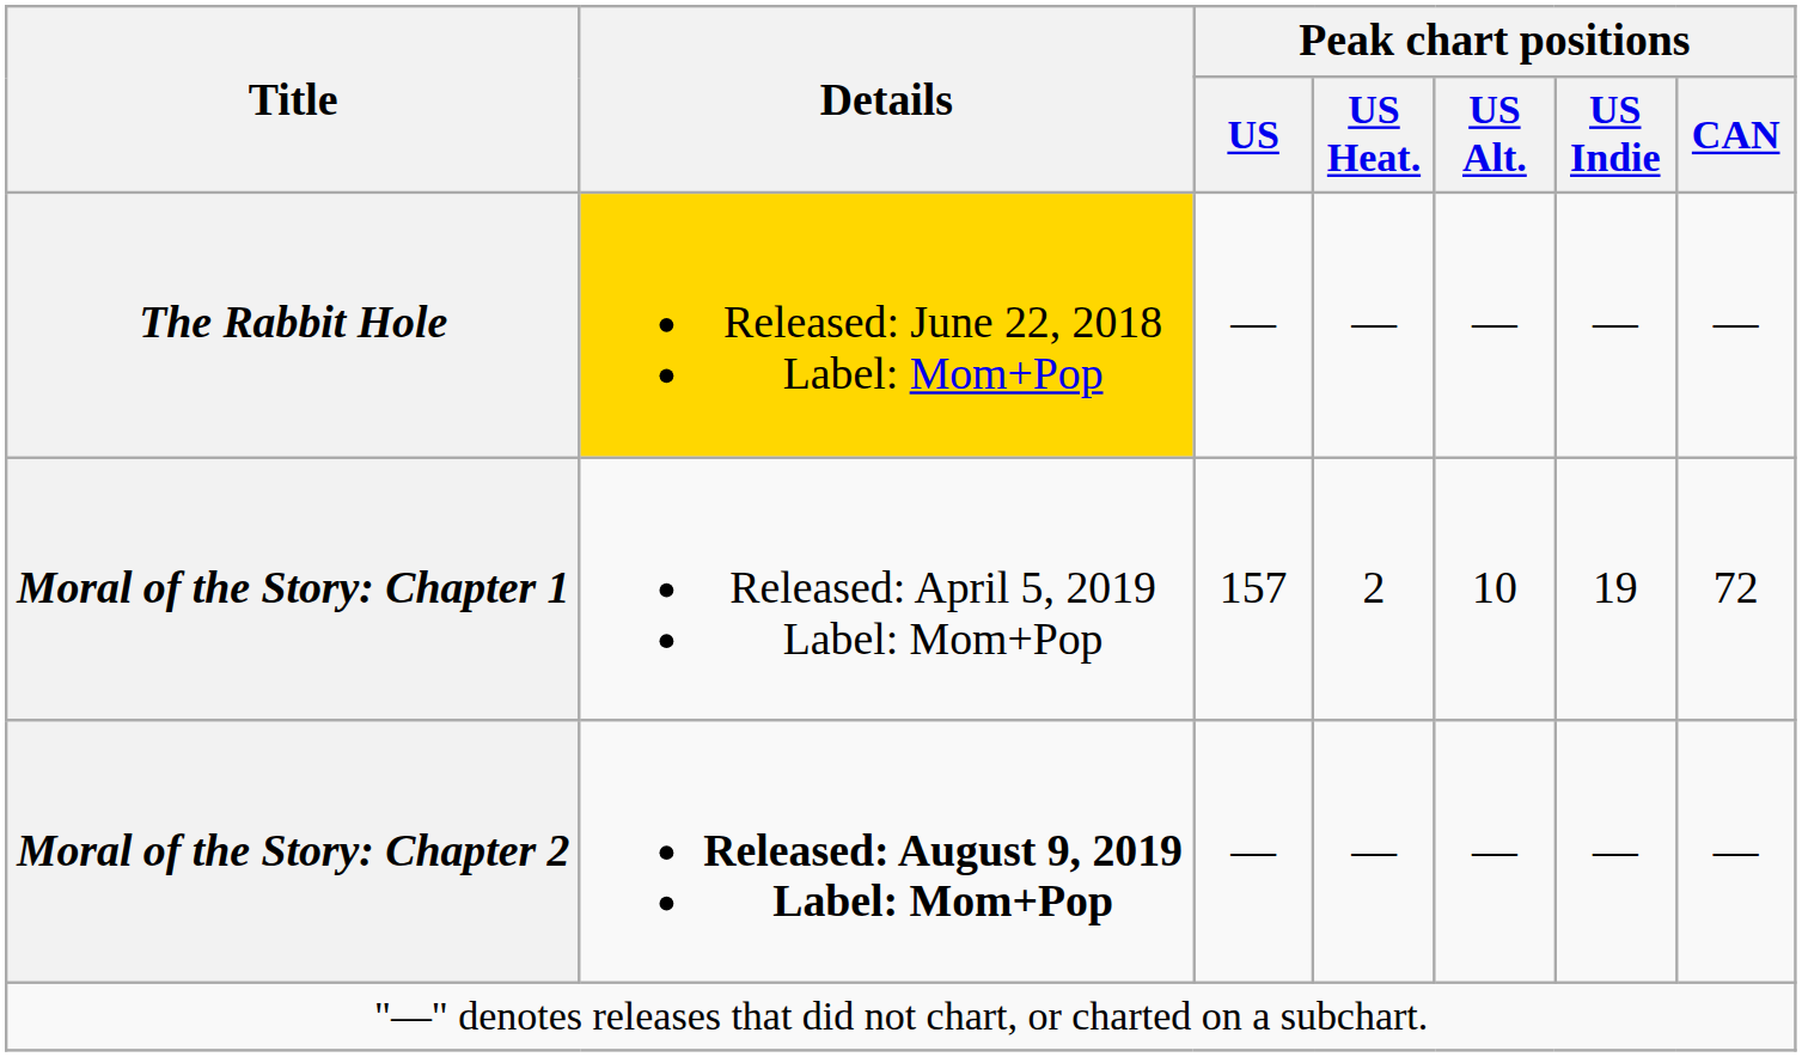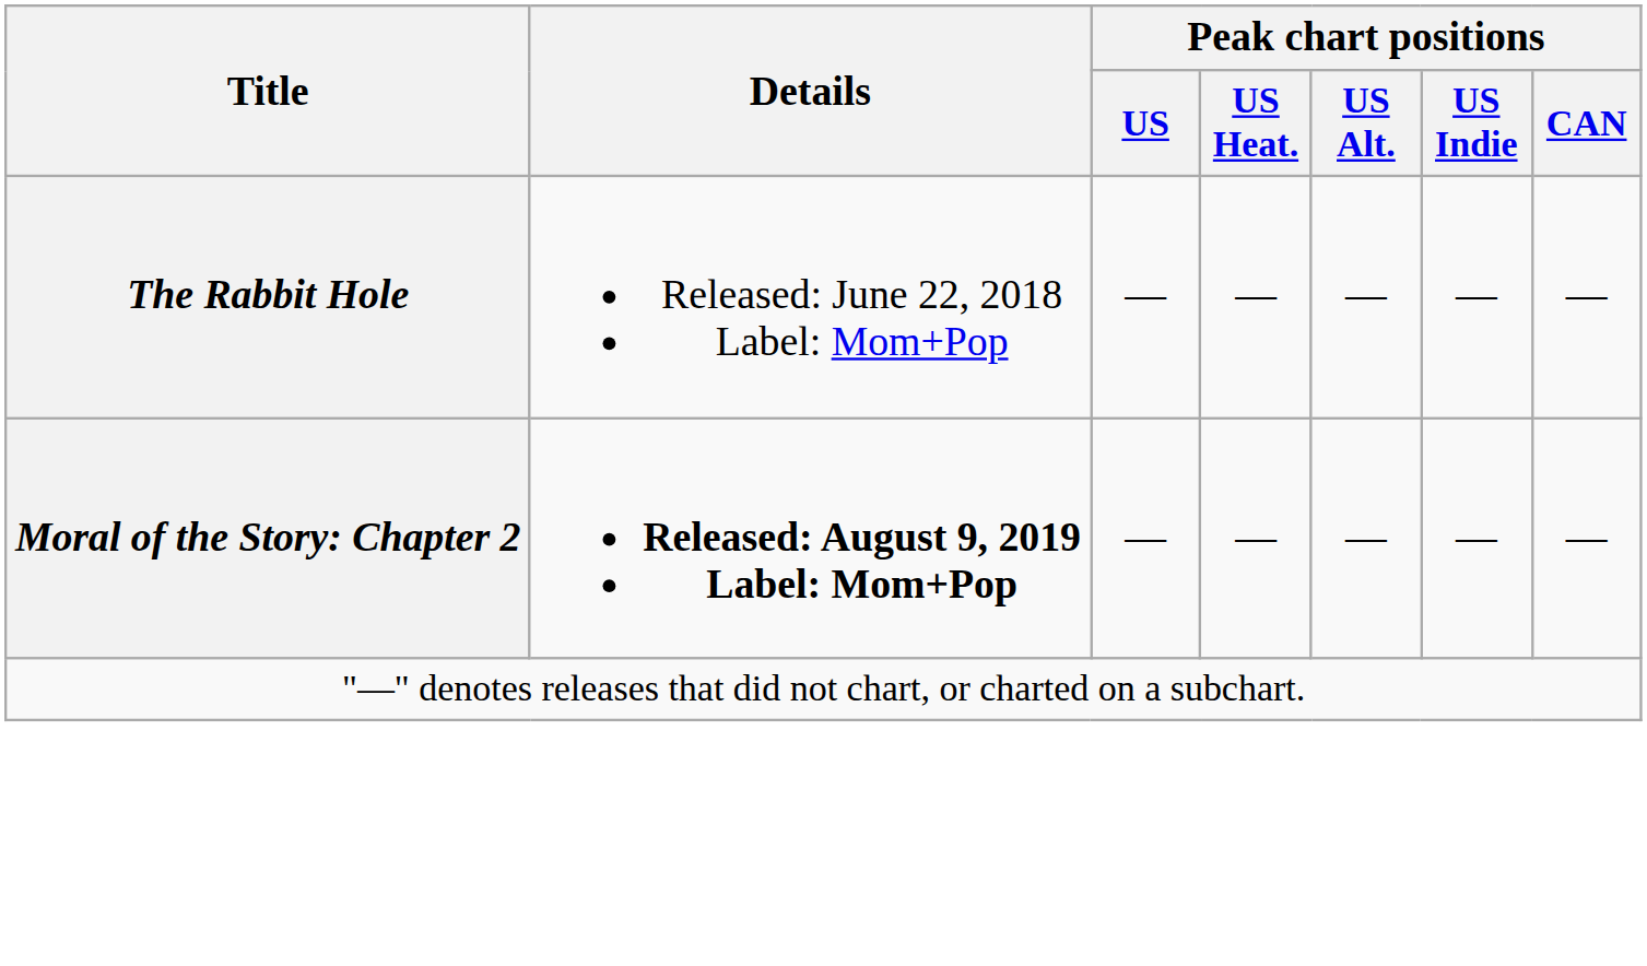 <table class="wikitable plainrowheaders" style="text-align:center">
 <tr>
 <th scope="col" rowspan="2">Title</th>
 <th scope="col" rowspan="2">Details</th>
 <th scope="col" colspan="5">Peak chart positions</th>
 </tr>
 <tr>
 <th scope="col" style="width:2.5em;font-size:90%;"><a href='#'>US</a><br></th>
 <th scope="col" style="width:2.5em;font-size:90%;"><a href='#'>US<br>Heat.</a><br></th>
 <th scope="col" style="width:2.5em;font-size:90%;"><a href='#'>US<br>Alt.</a><br></th>
 <th scope="col" style="width:2.5em;font-size:90%;"><a href='#'>US<br>Indie</a><br></th>
 <th scope="col" style="width:2.5em;font-size:90%;"><a href='#'>CAN</a><br></th>
 </tr>
 <tr>
 <th scope="row"><em>The Rabbit Hole</em></th>
-<td style="background: gold;"><br><ul><li>Released: June 22, 2018</li><li>Label: <a href='#'>Mom+Pop</a></li></ul></td>
+<td><br><ul><li>Released: June 22, 2018</li><li>Label: <a href='#'>Mom+Pop</a></li></ul></td>
 <td>—</td>
 <td>—</td>
 <td>—</td>
 <td>—</td>
 <td>—</td>
-</tr>
-<tr>
-<th scope="row"><em>Moral of the Story: Chapter 1</em></th>
-<td><br><ul><li>Released: April 5, 2019</li><li>Label: Mom+Pop</li></ul></td>
-<td>157</td>
-<td>2</td>
-<td>10</td>
-<td>19</td>
-<td>72</td>
 </tr>
 <tr>
 <th scope="row"><em>Moral of the Story: Chapter 2</em></th>
 <td><strong><br><ul><li>Released: August 9, 2019</li><li>Label: Mom+Pop</li></ul></strong></td>
 <td>—</td>
 <td>—</td>
 <td>—</td>
 <td>—</td>
 <td>—</td>
 </tr>
 <tr>
 <td colspan="7" style="font-size:90%">"—" denotes releases that did not chart, or charted on a subchart.</td>
 </tr>
 </table>
